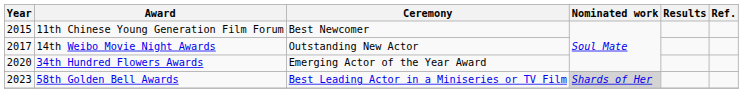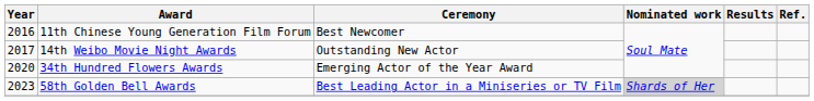 <table class="wikitable">
 <tr>
 <th>Year</th>
 <th>Award</th>
 <th>Ceremony</th>
 <th>Nominated work</th>
 <th>Results</th>
 <th>Ref.</th>
 </tr>
 <tr>
-<td>2015</td>
+<td>2016</td>
 <td>11th Chinese Young Generation Film Forum</td>
 <td>Best Newcomer</td>
 <td rowspan="3"><em><a href='#'>Soul Mate</a></em></td>
 <td></td>
 <td></td>
 </tr>
 <tr>
 <td>2017</td>
 <td>14th <a href='#'>Weibo Movie Night Awards</a></td>
 <td>Outstanding New Actor</td>
 <td></td>
 <td></td>
 </tr>
 <tr>
 <td>2020</td>
 <td><a href='#'>34th Hundred Flowers Awards</a></td>
 <td>Emerging Actor of the Year Award</td>
 <td></td>
 <td></td>
 </tr>
 <tr>
 <td>2023</td>
 <td><a href='#'>58th Golden Bell Awards</a></td>
 <td><a href='#'>Best Leading Actor in a Miniseries or TV Film</a></td>
 <td rowspan="1" style="background: lightgrey;"><em><a href='#'>Shards of Her</a></em></td>
 <td></td>
 <td></td>
 </tr>
 <tr>
 </tr>
 </table>
